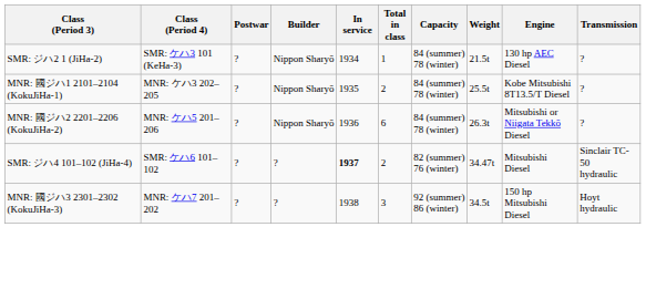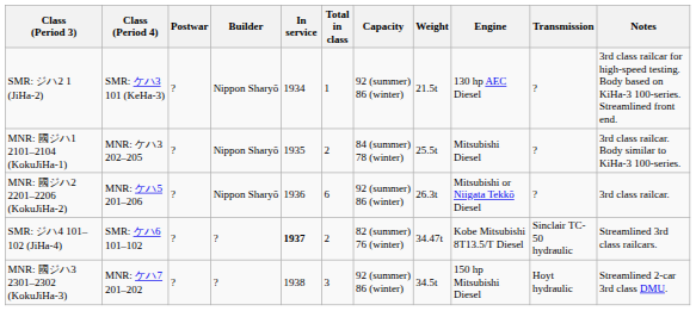 <table class="wikitable"  style="font-size:85%;">
 <tr>
 <th>Class<br>(Period 3)</th>
 <th>Class<br>(Period 4)</th>
 <th>Postwar</th>
 <th>Builder</th>
 <th>In service</th>
 <th>Total<br>in class</th>
 <th>Capacity</th>
 <th>Weight</th>
 <th>Engine</th>
 <th>Transmission</th>
+<th>Notes</th>
 </tr>
 <tr>
 <td>SMR: ジハ2 1 (JiHa-2)</td>
 <td>SMR: <a href='#'>ケハ3</a> 101 (KeHa-3)</td>
 <td>?</td>
 <td>Nippon Sharyō</td>
 <td>1934</td>
 <td>1</td>
-<td>84 (summer)<br>78 (winter)</td>
+<td>92 (summer)<br>86 (winter)</td>
 <td>21.5t</td>
 <td>130 hp <a href='#'>AEC</a> <br>Diesel</td>
 <td>?</td>
+<td>3rd class railcar for high-speed testing.<br>Body based on KiHa-3 100-series.<br>Streamlined front end.</td>
 </tr>
 <tr>
 <td>MNR: 國ジハ1 2101–2104 (KokuJiHa-1)</td>
 <td>MNR: ケハ3 202–205</td>
 <td>?</td>
 <td>Nippon Sharyō</td>
 <td>1935</td>
 <td>2</td>
 <td>84 (summer)<br>78 (winter)</td>
 <td>25.5t</td>
-<td>Kobe Mitsubishi<br>8T13.5/T Diesel</td>
+<td>Mitsubishi<br>Diesel</td>
 <td>?</td>
+<td>3rd class railcar.<br>Body similar to KiHa-3 100-series.</td>
 </tr>
 <tr>
 <td>MNR: 國ジハ2 2201–2206 (KokuJiHa-2)</td>
 <td>MNR: <a href='#'>ケハ5</a> 201–206</td>
 <td>?</td>
 <td>Nippon Sharyō</td>
 <td>1936</td>
 <td>6</td>
-<td>84 (summer)<br>78 (winter)</td>
+<td>92 (summer)<br>86 (winter)</td>
 <td>26.3t</td>
 <td>Mitsubishi or<br><a href='#'>Niigata Tekkō</a><br>Diesel</td>
 <td>?</td>
+<td>3rd class railcar.</td>
 </tr>
 <tr>
 <td>SMR: ジハ4 101–102 (JiHa-4)</td>
 <td>SMR: <a href='#'>ケハ6</a> 101–102</td>
 <td>?</td>
 <td>?</td>
 <td><strong>1937</strong></td>
 <td>2</td>
 <td>82 (summer)<br>76 (winter)</td>
 <td>34.47t</td>
-<td>Mitsubishi<br>Diesel</td>
+<td>Kobe Mitsubishi<br>8T13.5/T Diesel</td>
 <td>Sinclair TC-50<br>hydraulic</td>
+<td>Streamlined 3rd class railcars.</td>
 </tr>
 <tr>
 <td>MNR: 國ジハ3 2301–2302 (KokuJiHa-3)</td>
 <td>MNR: <a href='#'>ケハ7</a> 201–202</td>
 <td>?</td>
 <td>?</td>
 <td>1938</td>
 <td>3</td>
 <td>92 (summer)<br>86 (winter)</td>
 <td>34.5t</td>
 <td>150 hp Mitsubishi<br>Diesel</td>
 <td>Hoyt<br>hydraulic</td>
+<td>Streamlined 2-car 3rd class <a href='#'>DMU</a>.</td>
 </tr>
 </table>
